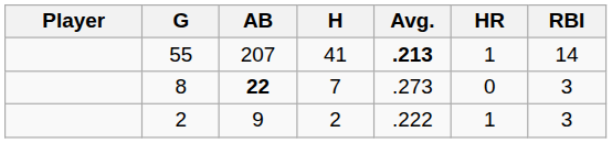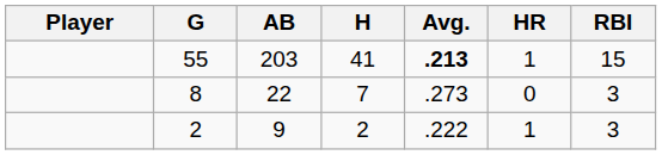 <table class="wikitable sortable">
 <tr>
 <th bgcolor="#DDDDFF" width="16%">Player</th>
 <th bgcolor="#DDDDFF" width="9%">G</th>
 <th bgcolor="#DDDDFF" width="9%">AB</th>
 <th bgcolor="#DDDDFF" width="9%">H</th>
 <th bgcolor="#DDDDFF" width="9%">Avg.</th>
 <th bgcolor="#DDDDFF" width="9%">HR</th>
 <th bgcolor="#DDDDFF" width="9%">RBI</th>
 </tr>
 <tr align="center">
 <td></td>
 <td>55</td>
-<td>207</td>
+<td>203</td>
 <td>41</td>
 <td><strong>.213</strong></td>
 <td>1</td>
-<td>14</td>
+<td>15</td>
 </tr>
 <tr align="center">
 <td></td>
 <td>8</td>
-<td><strong>22</strong></td>
+<td>22</td>
 <td>7</td>
 <td>.273</td>
 <td>0</td>
 <td>3</td>
 </tr>
 <tr align="center">
 <td></td>
 <td>2</td>
 <td>9</td>
 <td>2</td>
 <td>.222</td>
 <td>1</td>
 <td>3</td>
 </tr>
 </table>
